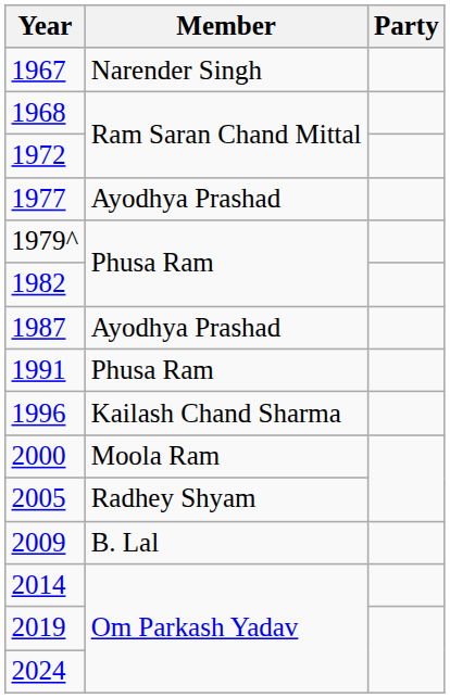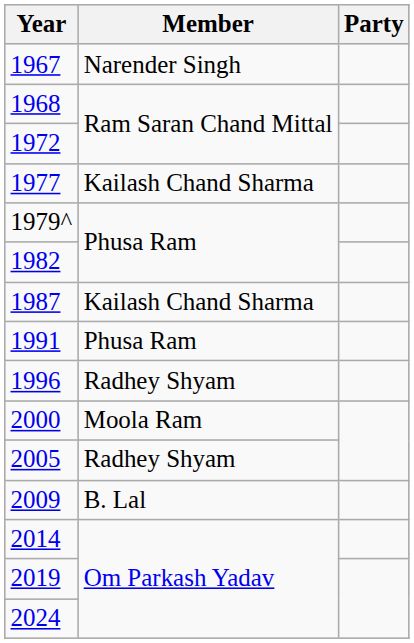 <table class="wikitable">
 <tr>
 <th>Year</th>
 <th>Member</th>
 <th colspan="2">Party</th>
 </tr>
 <tr>
 <td><a href='#'>1967</a></td>
 <td>Narender Singh</td>
 <td></td>
 </tr>
 <tr>
 <td><a href='#'>1968</a></td>
 <td rowspan=2>Ram Saran Chand Mittal</td>
 <td></td>
 </tr>
 <tr>
 <td><a href='#'>1972</a></td>
 </tr>
 <tr>
 <td><a href='#'>1977</a></td>
-<td>Ayodhya Prashad</td>
+<td>Kailash Chand Sharma</td>
 <td></td>
 </tr>
 <tr>
 <td>1979^</td>
 <td rowspan="2">Phusa Ram</td>
 <td></td>
 </tr>
 <tr>
 <td><a href='#'>1982</a></td>
 <td></td>
 </tr>
 <tr>
 <td><a href='#'>1987</a></td>
-<td>Ayodhya Prashad</td>
+<td>Kailash Chand Sharma</td>
 <td></td>
 </tr>
 <tr>
 <td><a href='#'>1991</a></td>
 <td>Phusa Ram</td>
 <td></td>
 </tr>
 <tr>
 <td><a href='#'>1996</a></td>
-<td>Kailash Chand Sharma</td>
+<td>Radhey Shyam</td>
 <td></td>
 </tr>
 <tr>
 <td><a href='#'>2000</a></td>
 <td>Moola Ram</td>
 </tr>
 <tr>
 <td><a href='#'>2005</a></td>
 <td>Radhey Shyam</td>
 </tr>
 <tr>
 <td><a href='#'>2009</a></td>
 <td>B. Lal</td>
 <td></td>
 </tr>
 <tr>
 <td><a href='#'>2014</a></td>
 <td rowspan=3><a href='#'>Om Parkash Yadav</a></td>
 <td></td>
 </tr>
 <tr>
 <td><a href='#'>2019</a></td>
 </tr>
 <tr>
 <td><a href='#'>2024</a></td>
 </tr>
 </table>
